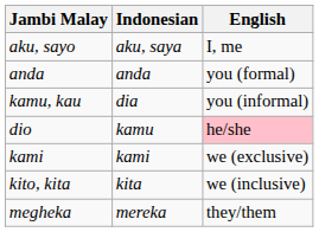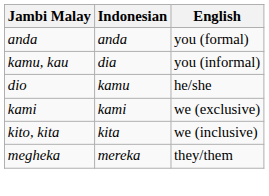 <table class="wikitable">
 <tr>
 <th>Jambi Malay</th>
 <th>Indonesian</th>
 <th>English</th>
-</tr>
-<tr>
-<td><em>aku, sayo</em></td>
-<td><em>aku, saya</em></td>
-<td>I, me</td>
 </tr>
 <tr>
 <td><em>anda</em></td>
 <td><em>anda</em></td>
 <td>you (formal)</td>
 </tr>
 <tr>
 <td><em>kamu, kau</em></td>
 <td><em>dia</em></td>
 <td>you (informal)</td>
 </tr>
 <tr>
 <td><em>dio</em></td>
 <td><em>kamu</em></td>
-<td style="background: pink;">he/she</td>
+<td>he/she</td>
 </tr>
 <tr>
 <td><em>kami</em></td>
 <td><em>kami</em></td>
 <td>we (exclusive)</td>
 </tr>
 <tr>
 <td><em>kito, kita</em></td>
 <td><em>kita</em></td>
 <td>we (inclusive)</td>
 </tr>
 <tr>
 <td><em>megheka</em></td>
 <td><em>mereka</em></td>
 <td>they/them</td>
 </tr>
 </table>
